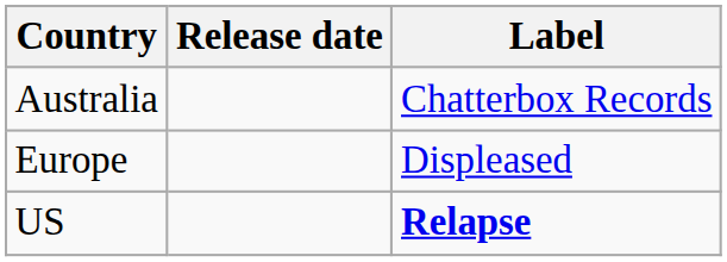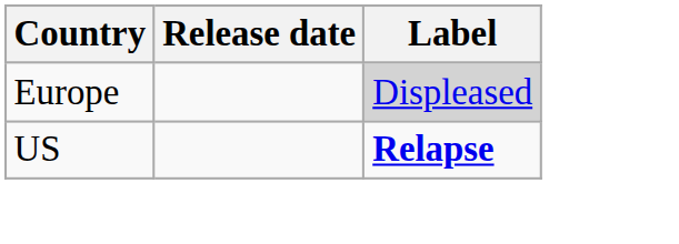 <table class="wikitable">
 <tr>
 <th>Country</th>
 <th>Release date</th>
 <th>Label</th>
 </tr>
 <tr>
-<td>Australia</td>
-<td></td>
-<td><a href='#'>Chatterbox Records</a></td>
-</tr>
-<tr>
 <td>Europe</td>
 <td></td>
-<td><a href='#'>Displeased</a></td>
+<td style="background: lightgrey;"><a href='#'>Displeased</a></td>
 </tr>
 <tr>
 <td>US</td>
 <td></td>
 <td><strong><a href='#'>Relapse</a></strong></td>
 </tr>
 </table>
